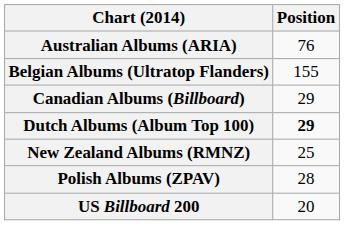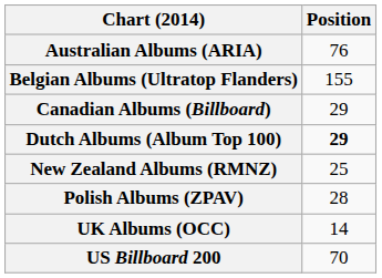 <table class="wikitable sortable plainrowheaders" style="text-align:center">
 <tr>
 <th scope="col">Chart (2014)</th>
 <th scope="col">Position</th>
 </tr>
 <tr>
 <th scope="row">Australian Albums (ARIA)</th>
 <td>76</td>
 </tr>
 <tr>
 <th scope="row">Belgian Albums (Ultratop Flanders)</th>
 <td>155</td>
 </tr>
 <tr>
 <th scope="row">Canadian Albums (<em>Billboard</em>)</th>
 <td>29</td>
 </tr>
 <tr>
 <th scope="row">Dutch Albums (Album Top 100)</th>
 <td><strong>29</strong></td>
 </tr>
 <tr>
 <th scope="row">New Zealand Albums (RMNZ)</th>
 <td>25</td>
 </tr>
 <tr>
 <th scope="row">Polish Albums (ZPAV)</th>
 <td>28</td>
 </tr>
 <tr>
+<th scope="row">UK Albums (OCC)</th>
+<td>14</td>
+</tr>
+<tr>
 <th scope="row">US <em>Billboard</em> 200</th>
-<td>20</td>
+<td>70</td>
 </tr>
 </table>
